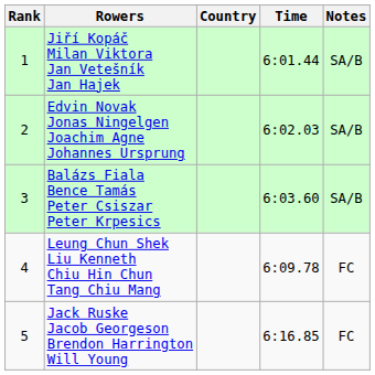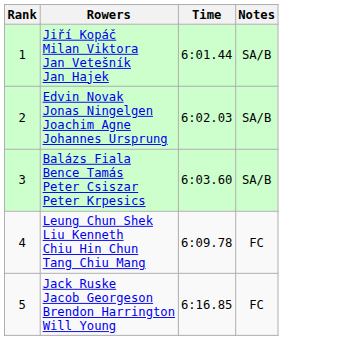 <table class="wikitable" style="text-align:center">
 <tr>
 <th>Rank</th>
 <th>Rowers</th>
-<th>Country</th>
 <th>Time</th>
 <th>Notes</th>
 </tr>
 <tr bgcolor=ccffcc>
 <td>1</td>
 <td align="left"><a href='#'>Jiří Kopáč</a><br><a href='#'>Milan Viktora</a><br><a href='#'>Jan Vetešník</a><br><a href='#'>Jan Hajek</a></td>
-<td align="left"></td>
 <td>6:01.44</td>
 <td>SA/B</td>
 </tr>
 <tr bgcolor=ccffcc>
 <td>2</td>
 <td align="left"><a href='#'>Edvin Novak</a><br><a href='#'>Jonas Ningelgen</a><br><a href='#'>Joachim Agne</a><br><a href='#'>Johannes Ursprung</a></td>
-<td align="left"></td>
 <td>6:02.03</td>
 <td>SA/B</td>
 </tr>
 <tr bgcolor=ccffcc>
 <td>3</td>
 <td align="left"><a href='#'>Balázs Fiala</a><br><a href='#'>Bence Tamás</a><br><a href='#'>Peter Csiszar</a><br><a href='#'>Peter Krpesics</a></td>
-<td align="left"></td>
 <td>6:03.60</td>
 <td>SA/B</td>
 </tr>
 <tr>
 <td>4</td>
 <td align="left"><a href='#'>Leung Chun Shek</a><br><a href='#'>Liu Kenneth</a><br><a href='#'>Chiu Hin Chun</a><br><a href='#'>Tang Chiu Mang</a></td>
-<td align="left"></td>
 <td>6:09.78</td>
 <td>FC</td>
 </tr>
 <tr>
 <td>5</td>
 <td align="left"><a href='#'>Jack Ruske</a><br><a href='#'>Jacob Georgeson</a><br><a href='#'>Brendon Harrington</a><br><a href='#'>Will Young</a></td>
-<td align="left"></td>
 <td>6:16.85</td>
 <td>FC</td>
 </tr>
 </table>
